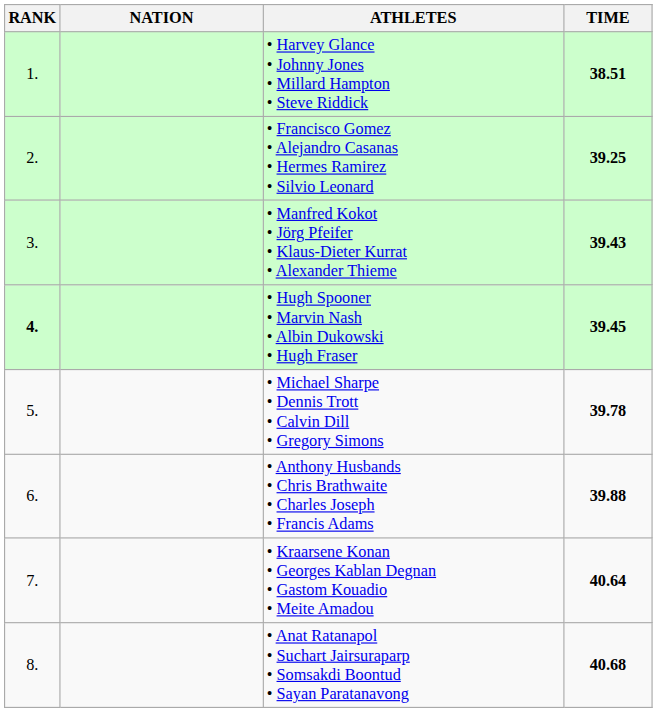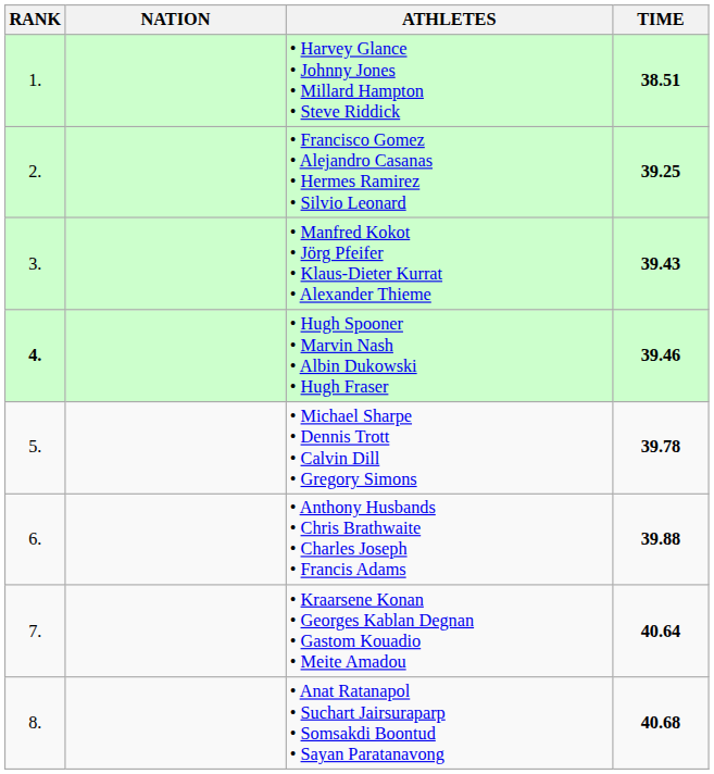 <table class="wikitable" style="border-collapse: collapse; font-size: 90%;">
 <tr>
 <th>RANK</th>
 <th style="width: 12em">NATION</th>
 <th style="width: 18em">ATHLETES</th>
 <th style="width: 5em">TIME</th>
 </tr>
 <tr style="background:#ccffcc;">
 <td align="center">1.</td>
 <td align="center"></td>
 <td>• <a href='#'>Harvey Glance</a><br>• <a href='#'>Johnny Jones</a><br>• <a href='#'>Millard Hampton</a><br>• <a href='#'>Steve Riddick</a></td>
 <td align="center"><strong>38.51</strong></td>
 </tr>
 <tr style="background:#ccffcc;">
 <td align="center">2.</td>
 <td align="center"></td>
 <td>• <a href='#'>Francisco Gomez</a><br>• <a href='#'>Alejandro Casanas</a><br>• <a href='#'>Hermes Ramirez</a><br>• <a href='#'>Silvio Leonard</a></td>
 <td align="center"><strong>39.25</strong></td>
 </tr>
 <tr style="background:#ccffcc;">
 <td align="center">3.</td>
 <td align="center"></td>
 <td>• <a href='#'>Manfred Kokot</a><br>• <a href='#'>Jörg Pfeifer</a><br>• <a href='#'>Klaus-Dieter Kurrat</a><br>• <a href='#'>Alexander Thieme</a></td>
 <td align="center"><strong>39.43</strong></td>
 </tr>
 <tr style="background:#ccffcc;">
 <td align="center"><strong>4.</strong></td>
 <td align="center"></td>
 <td>• <a href='#'>Hugh Spooner</a><br>• <a href='#'>Marvin Nash</a><br>• <a href='#'>Albin Dukowski</a><br>• <a href='#'>Hugh Fraser</a></td>
-<td align="center"><strong>39.45</strong></td>
+<td align="center"><strong>39.46</strong></td>
 </tr>
 <tr>
 <td align="center">5.</td>
 <td align="center"></td>
 <td>• <a href='#'>Michael Sharpe</a><br>• <a href='#'>Dennis Trott</a><br>• <a href='#'>Calvin Dill</a><br>• <a href='#'>Gregory Simons</a></td>
 <td align="center"><strong>39.78</strong></td>
 </tr>
 <tr>
 <td align="center">6.</td>
 <td align="center"></td>
 <td>• <a href='#'>Anthony Husbands</a><br>• <a href='#'>Chris Brathwaite</a><br>• <a href='#'>Charles Joseph</a><br>• <a href='#'>Francis Adams</a></td>
 <td align="center"><strong>39.88</strong></td>
 </tr>
 <tr>
 <td align="center">7.</td>
 <td align="center"></td>
 <td>• <a href='#'>Kraarsene Konan</a><br>• <a href='#'>Georges Kablan Degnan</a><br>• <a href='#'>Gastom Kouadio</a><br>• <a href='#'>Meite Amadou</a></td>
 <td align="center"><strong>40.64</strong></td>
 </tr>
 <tr>
 <td align="center">8.</td>
 <td align="center"></td>
 <td>• <a href='#'>Anat Ratanapol</a><br>• <a href='#'>Suchart Jairsuraparp</a><br>• <a href='#'>Somsakdi Boontud</a><br>• <a href='#'>Sayan Paratanavong</a></td>
 <td align="center"><strong>40.68</strong></td>
 </tr>
 </table>
